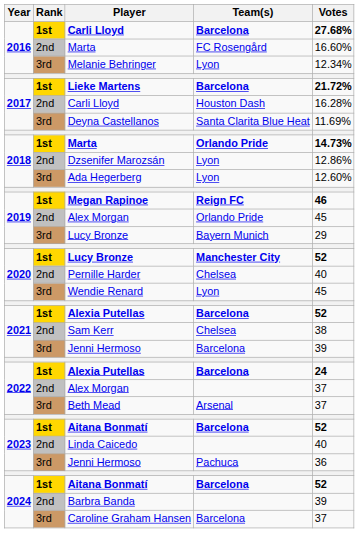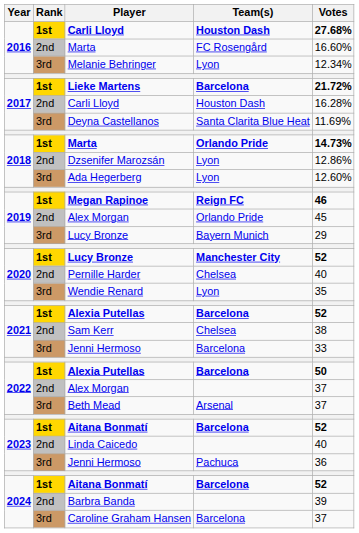 <table class="wikitable">
 <tr>
 <th>Year</th>
 <th>Rank</th>
 <th>Player</th>
 <th>Team(s)</th>
 <th>Votes</th>
 </tr>
 <tr>
 <td rowspan="3"><strong><a href='#'>2016</a></strong></td>
 <td scope=col style="background-color: gold"><strong>1st</strong></td>
 <td> <strong><a href='#'>Carli Lloyd</a></strong></td>
-<td> <strong><a href='#'>Barcelona</a></strong></td>
+<td> <strong><a href='#'>Houston Dash</a></strong></td>
 <td><strong>27.68%</strong></td>
 </tr>
 <tr>
 <td scope=col style="background-color: silver">2nd</td>
 <td> <a href='#'>Marta</a></td>
 <td> <a href='#'>FC Rosengård</a></td>
 <td>16.60%</td>
 </tr>
 <tr>
 <td scope=col style="background-color: #cc9966">3rd</td>
 <td> <a href='#'>Melanie Behringer</a></td>
 <td> <a href='#'>Lyon</a></td>
 <td>12.34%</td>
 </tr>
 <tr>
 <th colspan="4"></th>
 <th></th>
 </tr>
 <tr>
 <td rowspan="3"><strong><a href='#'>2017</a></strong></td>
 <td scope=col style="background-color: gold"><strong>1st</strong></td>
 <td> <strong><a href='#'>Lieke Martens</a></strong></td>
 <td> <strong><a href='#'>Barcelona</a></strong></td>
 <td><strong>21.72%</strong></td>
 </tr>
 <tr>
 <td scope=col style="background-color: silver">2nd</td>
 <td> <a href='#'>Carli Lloyd</a></td>
 <td> <a href='#'>Houston Dash</a></td>
 <td>16.28%</td>
 </tr>
 <tr>
 <td scope=col style="background-color: #cc9966">3rd</td>
 <td> <a href='#'>Deyna Castellanos</a></td>
 <td> <a href='#'>Santa Clarita Blue Heat</a></td>
 <td>11.69%</td>
 </tr>
 <tr>
 <th colspan="4"></th>
 <th></th>
 </tr>
 <tr>
 <td rowspan="3"><strong><a href='#'>2018</a></strong></td>
 <td scope=col style="background-color: gold"><strong>1st</strong></td>
 <td> <strong><a href='#'>Marta</a></strong></td>
 <td> <strong><a href='#'>Orlando Pride</a></strong></td>
 <td><strong>14.73%</strong></td>
 </tr>
 <tr>
 <td scope=col style="background-color: silver">2nd</td>
 <td> <a href='#'>Dzsenifer Marozsán</a></td>
 <td> <a href='#'>Lyon</a></td>
 <td>12.86%</td>
 </tr>
 <tr>
 <td scope=col style="background-color: #cc9966">3rd</td>
 <td> <a href='#'>Ada Hegerberg</a></td>
 <td> <a href='#'>Lyon</a></td>
 <td>12.60%</td>
 </tr>
 <tr>
 <th colspan="4"></th>
 <th></th>
 </tr>
 <tr>
 <td rowspan="3"><strong><a href='#'>2019</a></strong></td>
 <td scope=col style="background-color: gold"><strong>1st</strong></td>
 <td> <strong><a href='#'>Megan Rapinoe</a></strong></td>
 <td> <strong><a href='#'>Reign FC</a></strong></td>
 <td><strong>46</strong></td>
 </tr>
 <tr>
 <td scope=col style="background-color: silver">2nd</td>
 <td> <a href='#'>Alex Morgan</a></td>
 <td {{ubl> <a href='#'>Orlando Pride</a></td>
 <td>45</td>
 </tr>
 <tr>
 <td scope=col style="background-color: #cc9966">3rd</td>
 <td> <a href='#'>Lucy Bronze</a></td>
 <td> <a href='#'>Bayern Munich</a></td>
 <td>29</td>
 </tr>
 <tr>
 <th colspan="4"></th>
 <th></th>
 </tr>
 <tr>
 <td rowspan="3"><strong><a href='#'>2020</a></strong></td>
 <td scope=col style="background-color: gold"><strong>1st</strong></td>
 <td> <strong><a href='#'>Lucy Bronze</a></strong></td>
 <td> <strong><a href='#'>Manchester City</a></strong></td>
 <td><strong>52</strong></td>
 </tr>
 <tr>
 <td scope=col style="background-color: silver">2nd</td>
 <td> <a href='#'>Pernille Harder</a></td>
 <td {{ubl> <a href='#'>Chelsea</a></td>
 <td>40</td>
 </tr>
 <tr>
 <td scope=col style="background-color: #cc9966">3rd</td>
 <td> <a href='#'>Wendie Renard</a></td>
 <td> <a href='#'>Lyon</a></td>
-<td>45</td>
+<td>35</td>
 </tr>
 <tr>
 <th colspan="4"></th>
 <th></th>
 </tr>
 <tr>
 <td rowspan="3"><strong><a href='#'>2021</a></strong></td>
 <td scope=col style="background-color: gold"><strong>1st</strong></td>
 <td> <strong><a href='#'>Alexia Putellas</a></strong></td>
 <td> <strong><a href='#'>Barcelona</a></strong></td>
 <td><strong>52</strong></td>
 </tr>
 <tr>
 <td scope=col style="background-color: silver">2nd</td>
 <td> <a href='#'>Sam Kerr</a></td>
 <td> <a href='#'>Chelsea</a></td>
 <td>38</td>
 </tr>
 <tr>
 <td scope=col style="background-color: #cc9966">3rd</td>
 <td> <a href='#'>Jenni Hermoso</a></td>
 <td> <a href='#'>Barcelona</a></td>
-<td>39</td>
+<td>33</td>
 </tr>
 <tr>
 <th colspan="4"></th>
 <th></th>
 </tr>
 <tr>
 <td rowspan="3"><strong><a href='#'>2022</a></strong></td>
 <td scope=col style="background-color: gold"><strong>1st</strong></td>
 <td> <strong><a href='#'>Alexia Putellas</a></strong></td>
 <td> <strong><a href='#'>Barcelona</a></strong></td>
-<td><strong>24</strong></td>
+<td><strong>50</strong></td>
 </tr>
 <tr>
 <td scope=col style="background-color: silver">2nd</td>
 <td> <a href='#'>Alex Morgan</a></td>
 <td></td>
 <td>37</td>
 </tr>
 <tr>
 <td scope=col style="background-color: #cc9966">3rd</td>
 <td> <a href='#'>Beth Mead</a></td>
 <td> <a href='#'>Arsenal</a></td>
 <td>37</td>
 </tr>
 <tr>
 <th colspan="4"></th>
 <th></th>
 </tr>
 <tr>
 <td rowspan="3"><strong><a href='#'>2023</a></strong></td>
 <td scope=col style="background-color: gold"><strong>1st</strong></td>
 <td> <strong><a href='#'>Aitana Bonmatí</a></strong></td>
 <td> <strong><a href='#'>Barcelona</a></strong></td>
 <td><strong>52</strong></td>
 </tr>
 <tr>
 <td scope=col style="background-color: silver">2nd</td>
 <td> <a href='#'>Linda Caicedo</a></td>
 <td></td>
 <td>40</td>
 </tr>
 <tr>
 <td scope=col style="background-color: #cc9966">3rd</td>
 <td> <a href='#'>Jenni Hermoso</a></td>
 <td> <a href='#'>Pachuca</a></td>
 <td>36</td>
 </tr>
 <tr>
 <th colspan="4"></th>
 <th></th>
 </tr>
 <tr>
 <td rowspan="3"><strong><a href='#'>2024</a></strong></td>
 <td scope=col style="background-color: gold"><strong>1st</strong></td>
 <td> <strong><a href='#'>Aitana Bonmatí</a></strong></td>
 <td> <strong><a href='#'>Barcelona</a></strong></td>
 <td><strong>52</strong></td>
 </tr>
 <tr>
 <td scope=col style="background-color: silver">2nd</td>
 <td> <a href='#'>Barbra Banda</a></td>
 <td></td>
 <td>39</td>
 </tr>
 <tr>
 <td scope=col style="background-color: #cc9966">3rd</td>
 <td> <a href='#'>Caroline Graham Hansen</a></td>
 <td> <a href='#'>Barcelona</a></td>
 <td>37</td>
 </tr>
 </table>
